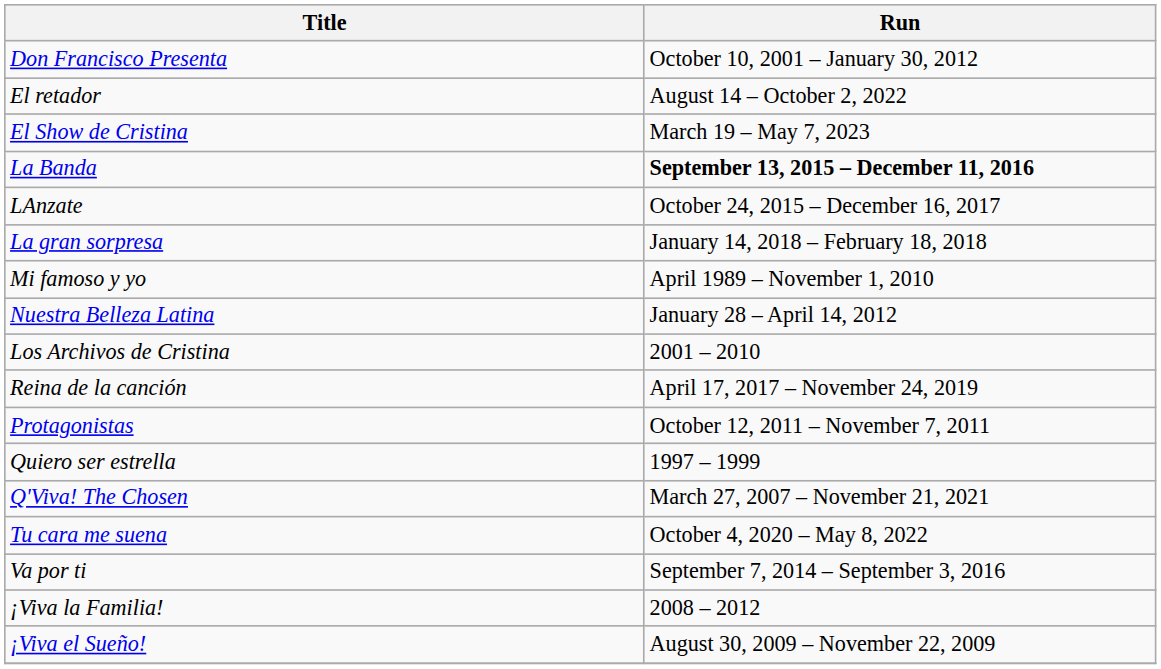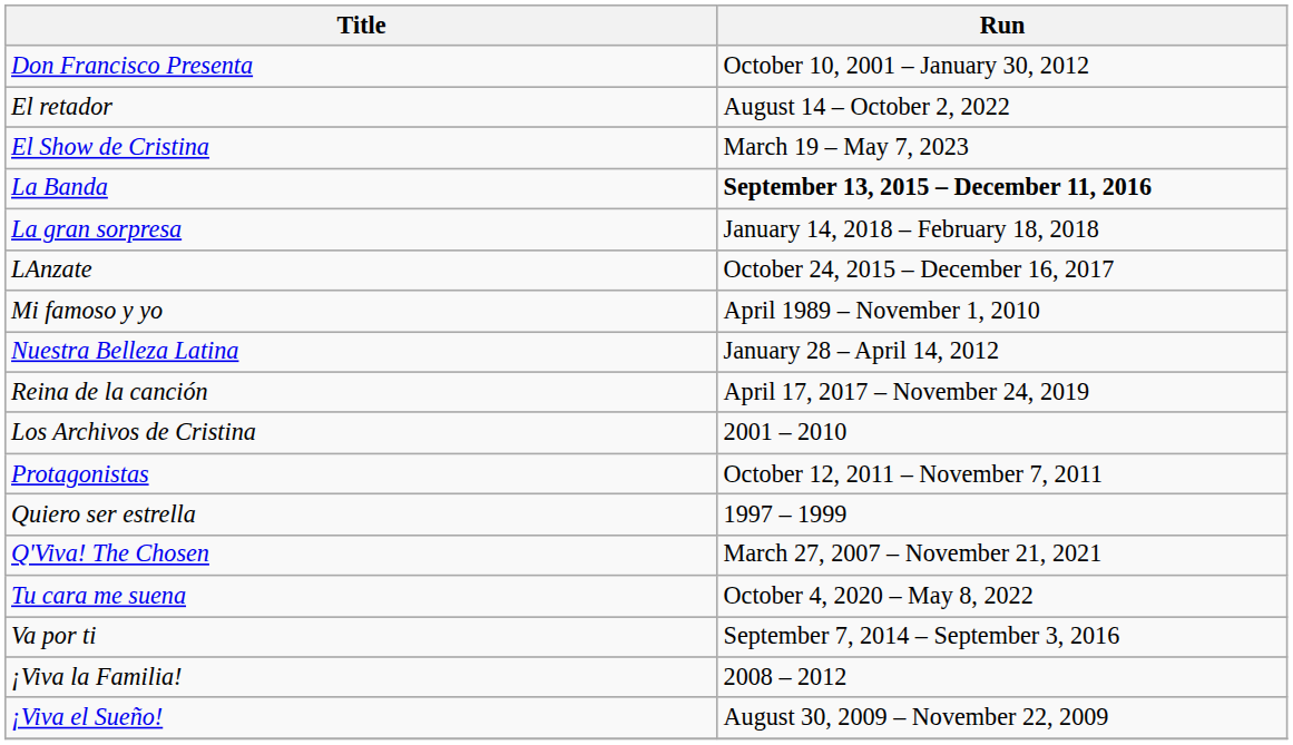 <table class="wikitable sortable" style="width:80%; font-size:85%;">
 <tr>
 <th style="width:25%;">Title</th>
 <th style="width:20%;">Run</th>
 </tr>
 <tr>
 <td><em><a href='#'>Don Francisco Presenta</a></em></td>
 <td>October 10, 2001 – January 30, 2012</td>
 </tr>
 <tr>
 <td><em>El retador</em></td>
 <td>August 14 – October 2, 2022</td>
 </tr>
 <tr>
 <td><em><a href='#'>El Show de Cristina</a></em></td>
 <td>March 19 – May 7, 2023</td>
 </tr>
 <tr>
 <td><em><a href='#'>La Banda</a></em></td>
 <td><strong>September 13, 2015 – December 11, 2016</strong></td>
 </tr>
 <tr>
+<td><em><a href='#'>La gran sorpresa</a></em></td>
+<td>January 14, 2018 – February 18, 2018</td>
+</tr>
+<tr>
 <td><em>LAnzate</em></td>
 <td>October 24, 2015 – December 16, 2017</td>
-</tr>
-<tr>
-<td><em><a href='#'>La gran sorpresa</a></em></td>
-<td>January 14, 2018 – February 18, 2018</td>
 </tr>
 <tr>
 <td><em>Mi famoso y yo</em></td>
 <td>April 1989 – November 1, 2010</td>
 </tr>
 <tr>
 <td><em><a href='#'>Nuestra Belleza Latina</a></em></td>
 <td>January 28 – April 14, 2012</td>
 </tr>
 <tr>
+<td><em>Reina de la canción</em></td>
+<td>April 17, 2017 – November 24, 2019</td>
+</tr>
+<tr>
 <td><em>Los Archivos de Cristina</em></td>
 <td>2001 – 2010</td>
-</tr>
-<tr>
-<td><em>Reina de la canción</em></td>
-<td>April 17, 2017 – November 24, 2019</td>
 </tr>
 <tr>
 <td><em><a href='#'>Protagonistas</a></em></td>
 <td>October 12, 2011 – November 7, 2011</td>
 </tr>
 <tr>
 <td><em>Quiero ser estrella</em></td>
 <td>1997 – 1999</td>
 </tr>
 <tr>
 <td><em><a href='#'>Q'Viva! The Chosen</a></em></td>
 <td>March 27, 2007 – November 21, 2021</td>
 </tr>
 <tr>
 <td><em><a href='#'>Tu cara me suena</a></em></td>
 <td>October 4, 2020 – May 8, 2022</td>
 </tr>
 <tr>
 <td><em>Va por ti</em></td>
 <td>September 7, 2014 – September 3, 2016</td>
 </tr>
 <tr>
 <td><em>¡Viva la Familia!</em></td>
 <td>2008 – 2012</td>
 </tr>
 <tr>
 <td><em><a href='#'>¡Viva el Sueño!</a></em></td>
 <td>August 30, 2009 – November 22, 2009</td>
 </tr>
 <tr>
 </tr>
 </table>
